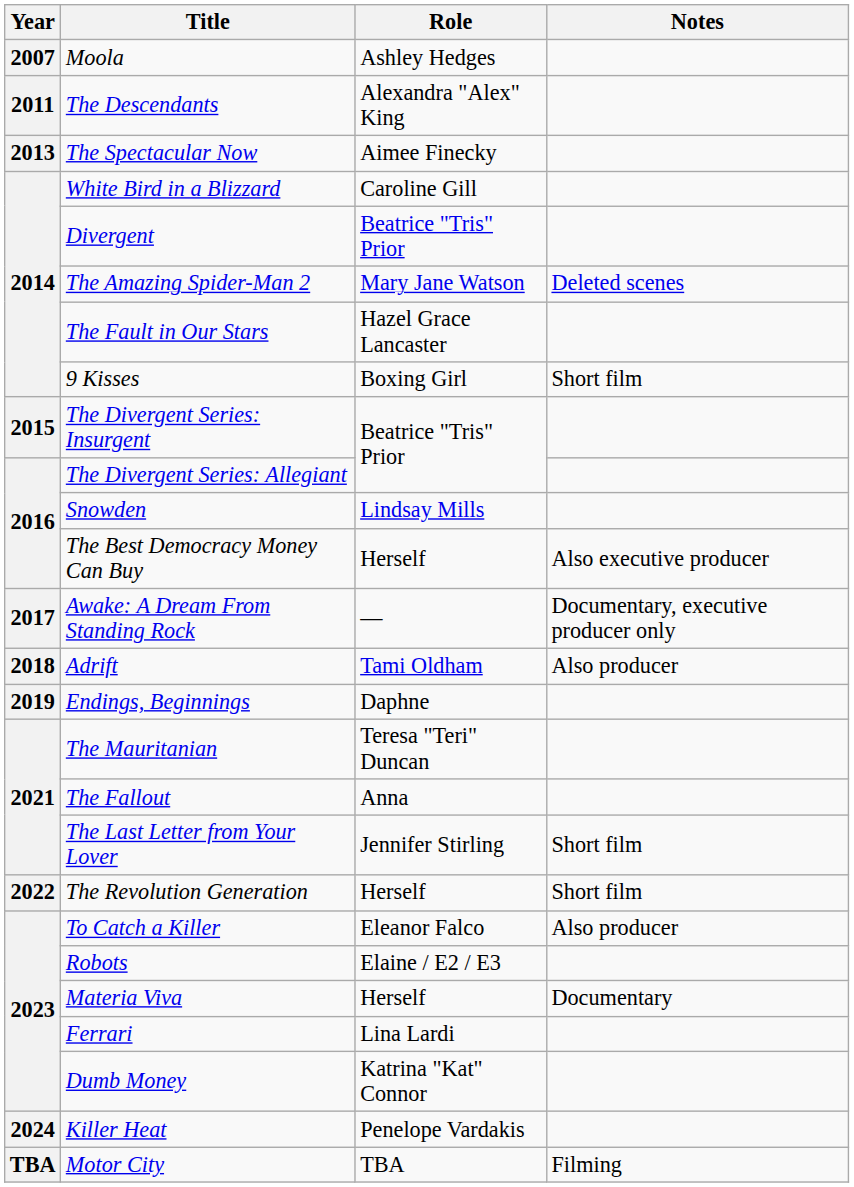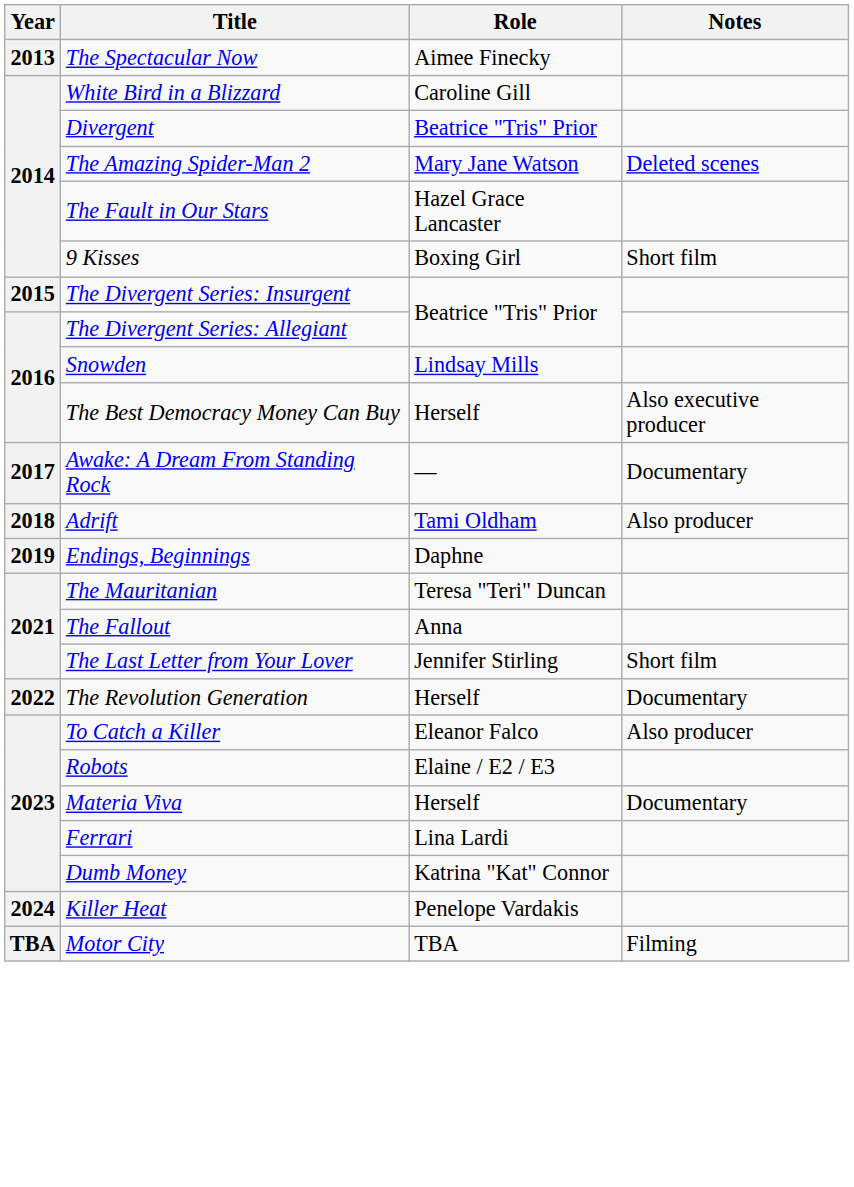 <table class="wikitable plainrowheaders sortable">
 <tr>
 <th>Year</th>
 <th>Title</th>
 <th>Role</th>
 <th class="unsortable">Notes</th>
-</tr>
-<tr>
-<th scope="row">2007</th>
-<td><em>Moola</em></td>
-<td>Ashley Hedges</td>
-<td></td>
-</tr>
-<tr>
-<th scope="row">2011</th>
-<td><em><a href='#'>The Descendants</a></em></td>
-<td>Alexandra "Alex" King</td>
-<td></td>
 </tr>
 <tr>
 <th scope="row">2013</th>
 <td><em><a href='#'>The Spectacular Now</a></em></td>
 <td>Aimee Finecky</td>
 <td></td>
 </tr>
 <tr>
 <th scope="row" rowspan="5">2014</th>
 <td><em><a href='#'>White Bird in a Blizzard</a></em></td>
 <td>Caroline Gill</td>
 <td></td>
 </tr>
 <tr>
 <td><em><a href='#'>Divergent</a></em></td>
 <td><a href='#'>Beatrice "Tris" Prior</a></td>
 <td></td>
 </tr>
 <tr>
 <td><em><a href='#'>The Amazing Spider-Man 2</a></em></td>
 <td><a href='#'>Mary Jane Watson</a></td>
 <td><a href='#'>Deleted scenes</a></td>
 </tr>
 <tr>
 <td><em><a href='#'>The Fault in Our Stars</a></em></td>
 <td>Hazel Grace Lancaster</td>
 <td></td>
 </tr>
 <tr>
 <td><em>9 Kisses</em></td>
 <td>Boxing Girl</td>
 <td>Short film</td>
 </tr>
 <tr>
 <th scope="row">2015</th>
 <td><em><a href='#'>The Divergent Series: Insurgent</a></em></td>
 <td rowspan="2">Beatrice "Tris" Prior</td>
 <td></td>
 </tr>
 <tr>
 <th rowspan="3" scope="row">2016</th>
 <td><em><a href='#'>The Divergent Series: Allegiant</a></em></td>
 <td></td>
 </tr>
 <tr>
 <td><em><a href='#'>Snowden</a></em></td>
 <td><a href='#'>Lindsay Mills</a></td>
 <td></td>
 </tr>
 <tr>
 <td><em>The</em> <em>Best Democracy Money Can Buy</em></td>
 <td>Herself</td>
 <td>Also executive producer</td>
 </tr>
 <tr>
 <th scope="row">2017</th>
 <td><em><a href='#'>Awake: A Dream From Standing Rock</a></em></td>
 <td>—</td>
-<td>Documentary, executive producer only</td>
+<td>Documentary</td>
 </tr>
 <tr>
 <th scope="row">2018</th>
 <td><em><a href='#'>Adrift</a></em></td>
 <td><a href='#'>Tami Oldham</a></td>
 <td>Also producer</td>
 </tr>
 <tr>
 <th scope="row">2019</th>
 <td><em><a href='#'>Endings, Beginnings</a></em></td>
 <td>Daphne</td>
 <td></td>
 </tr>
 <tr>
 <th scope="row" rowspan=3>2021</th>
 <td><em><a href='#'>The Mauritanian</a></em></td>
 <td>Teresa "Teri" Duncan</td>
 <td></td>
 </tr>
 <tr>
 <td><em><a href='#'>The Fallout</a></em></td>
 <td>Anna</td>
 <td></td>
 </tr>
 <tr>
 <td><em><a href='#'>The Last Letter from Your Lover</a></em></td>
 <td>Jennifer Stirling</td>
 <td>Short film</td>
 </tr>
 <tr>
 <th scope="row">2022</th>
 <td><em>The Revolution Generation</em></td>
 <td>Herself</td>
-<td>Short film</td>
+<td>Documentary</td>
 </tr>
 <tr>
 <th rowspan="5" scope="row">2023</th>
 <td><em><a href='#'>To Catch a Killer</a></em></td>
 <td>Eleanor Falco</td>
 <td>Also producer</td>
 </tr>
 <tr>
 <td><em><a href='#'>Robots</a></em></td>
 <td>Elaine / E2 / E3</td>
 <td></td>
 </tr>
 <tr>
 <td><em><a href='#'>Materia Viva</a></em></td>
 <td>Herself</td>
 <td>Documentary</td>
 </tr>
 <tr>
 <td><em><a href='#'>Ferrari</a></em></td>
 <td>Lina Lardi</td>
 <td></td>
 </tr>
 <tr>
 <td><em><a href='#'>Dumb Money</a></em></td>
 <td>Katrina "Kat" Connor</td>
 <td></td>
 </tr>
 <tr>
 <th scope="row">2024</th>
 <td><em><a href='#'>Killer Heat</a></em></td>
 <td>Penelope Vardakis</td>
 <td></td>
 </tr>
 <tr>
 <th scope="row">TBA</th>
 <td><em><a href='#'>Motor City</a></em></td>
 <td>TBA</td>
 <td>Filming</td>
 </tr>
 </table>
